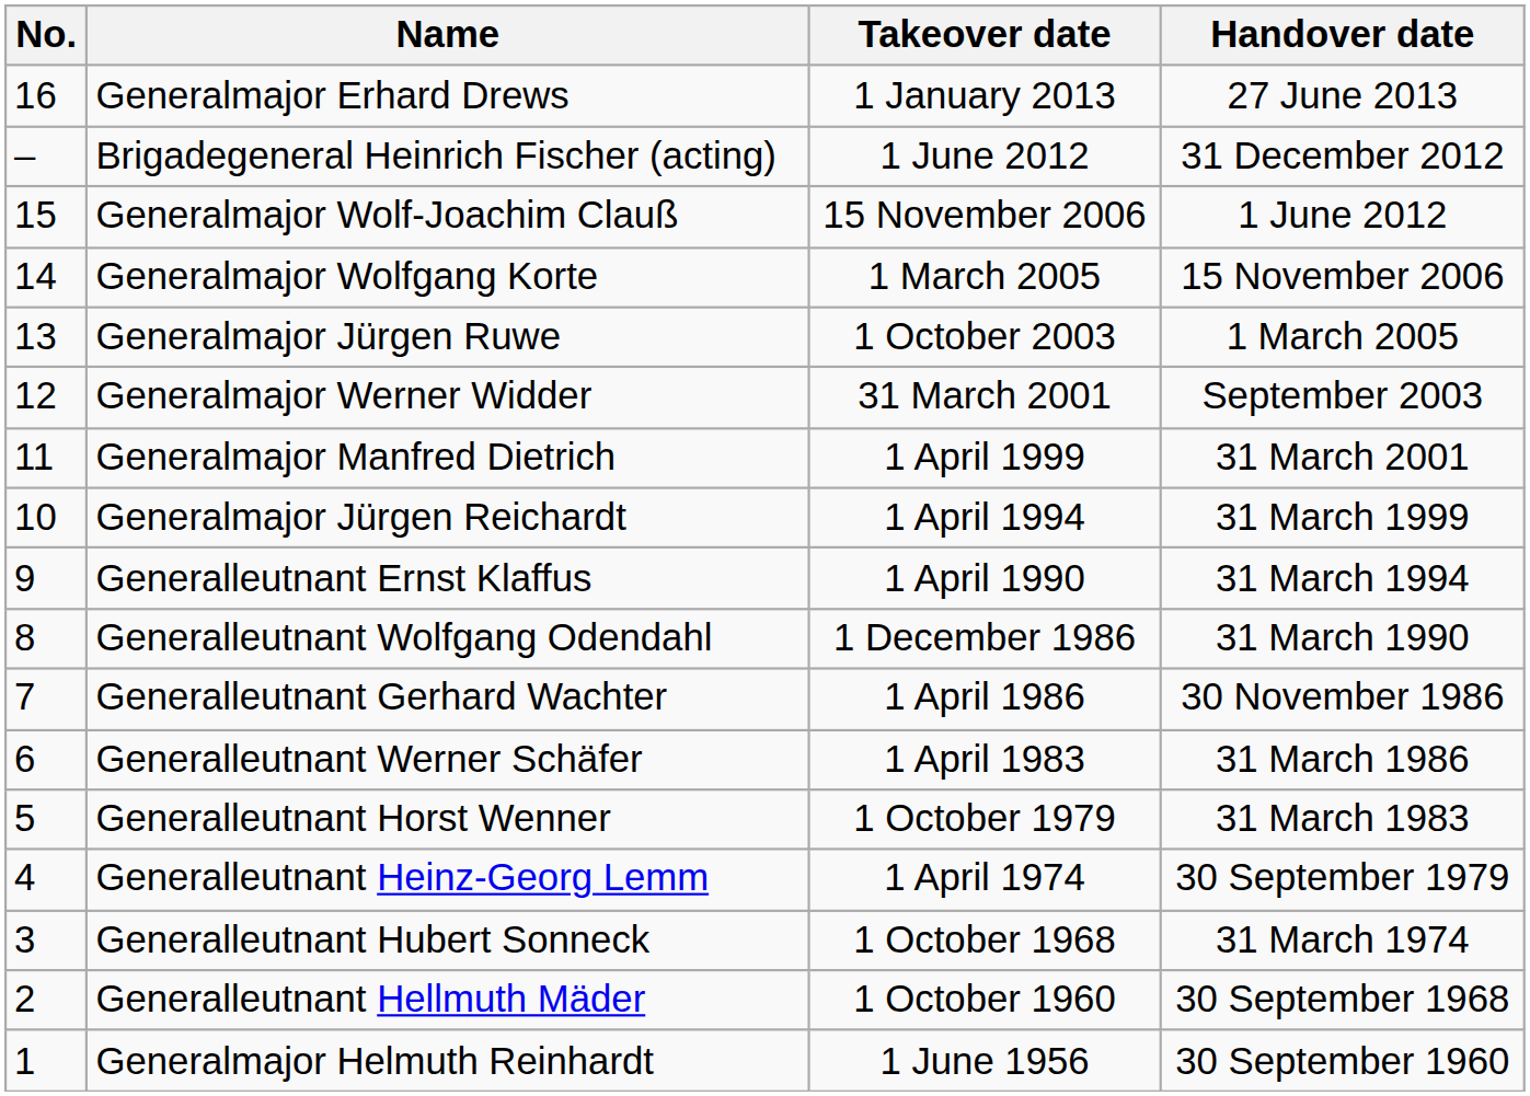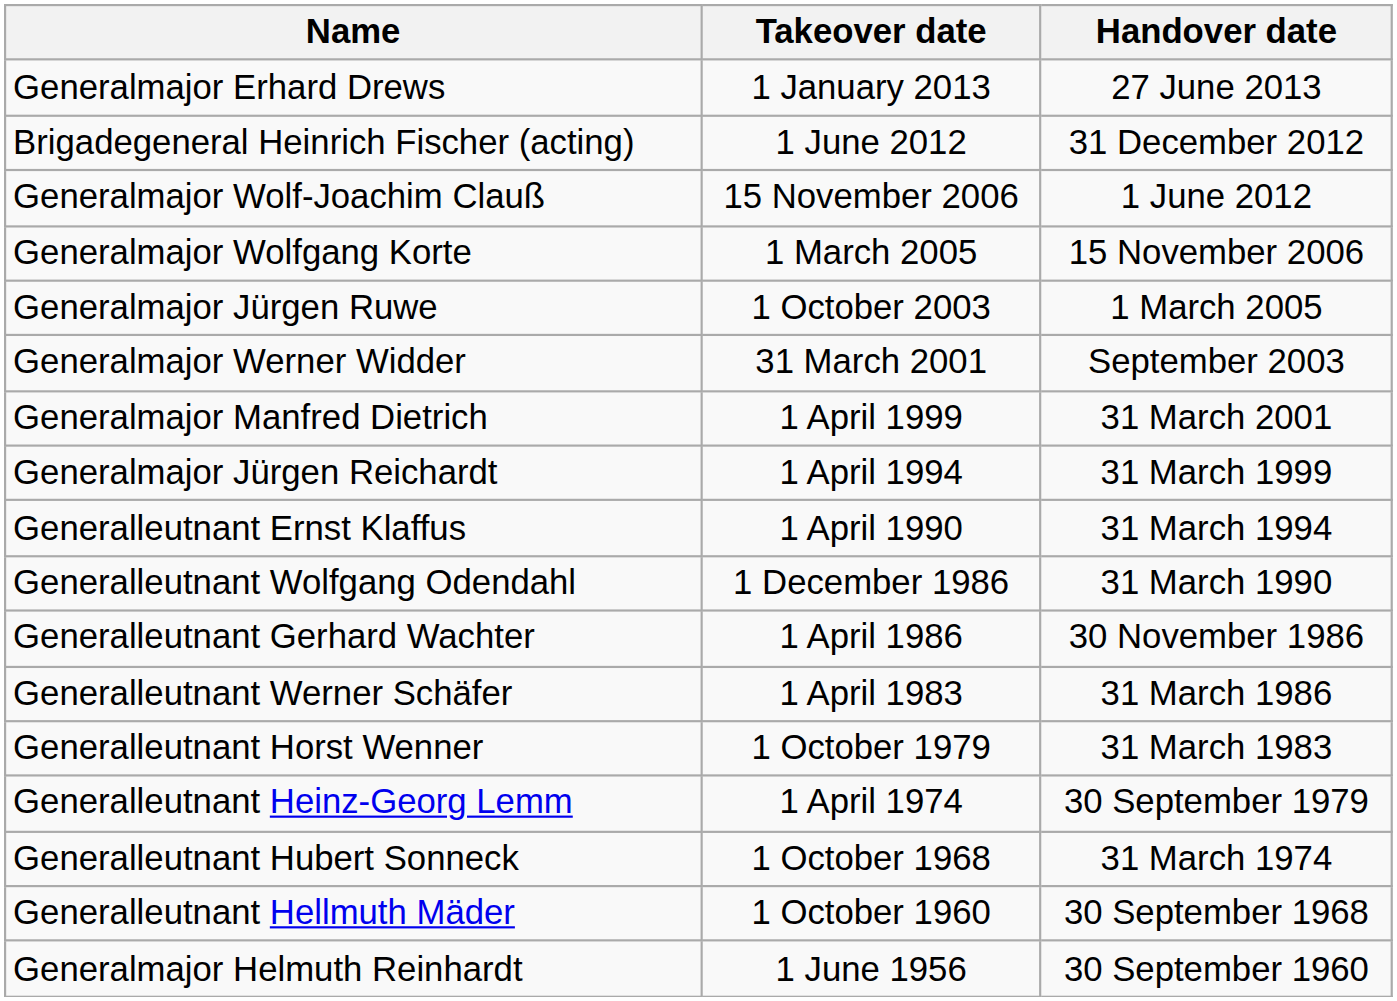 <table class="wikitable" style="min-width:40em">
 <tr>
-<th>No.</th>
 <th>Name</th>
 <th>Takeover date</th>
 <th>Handover date</th>
 </tr>
 <tr>
-<td>16</td>
 <td>Generalmajor Erhard Drews</td>
 <td align="center">1 January 2013</td>
 <td align="center">27 June 2013</td>
 </tr>
 <tr>
-<td>–</td>
 <td>Brigadegeneral Heinrich Fischer (acting)</td>
 <td align="center">1 June 2012</td>
 <td align="center">31 December 2012</td>
 </tr>
 <tr>
-<td>15</td>
 <td>Generalmajor Wolf-Joachim Clauß</td>
 <td align="center">15 November 2006</td>
 <td align="center">1 June 2012</td>
 </tr>
 <tr>
-<td>14</td>
 <td>Generalmajor Wolfgang Korte</td>
 <td align="center">1 March 2005</td>
 <td align="center">15 November 2006</td>
 </tr>
 <tr>
-<td>13</td>
 <td>Generalmajor Jürgen Ruwe</td>
 <td align="center">1 October 2003</td>
 <td align="center">1 March 2005</td>
 </tr>
 <tr>
-<td>12</td>
 <td>Generalmajor Werner Widder</td>
 <td align="center">31 March 2001</td>
 <td align="center">September 2003</td>
 </tr>
 <tr>
-<td>11</td>
 <td>Generalmajor Manfred Dietrich</td>
 <td align="center">1 April 1999</td>
 <td align="center">31 March 2001</td>
 </tr>
 <tr>
-<td>10</td>
 <td>Generalmajor Jürgen Reichardt</td>
 <td align="center">1 April 1994</td>
 <td align="center">31 March 1999</td>
 </tr>
 <tr>
-<td>9</td>
 <td>Generalleutnant Ernst Klaffus</td>
 <td align="center">1 April 1990</td>
 <td align="center">31 March 1994</td>
 </tr>
 <tr>
-<td>8</td>
 <td>Generalleutnant Wolfgang Odendahl</td>
 <td align="center">1 December 1986</td>
 <td align="center">31 March 1990</td>
 </tr>
 <tr>
-<td>7</td>
 <td>Generalleutnant Gerhard Wachter</td>
 <td align="center">1 April 1986</td>
 <td align="center">30 November 1986</td>
 </tr>
 <tr>
-<td>6</td>
 <td>Generalleutnant Werner Schäfer</td>
 <td align="center">1 April 1983</td>
 <td align="center">31 March 1986</td>
 </tr>
 <tr>
-<td>5</td>
 <td>Generalleutnant Horst Wenner</td>
 <td align="center">1 October 1979</td>
 <td align="center">31 March 1983</td>
 </tr>
 <tr>
-<td>4</td>
 <td>Generalleutnant <a href='#'>Heinz-Georg Lemm</a></td>
 <td align="center">1 April 1974</td>
 <td align="center">30 September 1979</td>
 </tr>
 <tr>
-<td>3</td>
 <td>Generalleutnant Hubert Sonneck</td>
 <td align="center">1 October 1968</td>
 <td align="center">31 March 1974</td>
 </tr>
 <tr>
-<td>2</td>
 <td>Generalleutnant <a href='#'>Hellmuth Mäder</a></td>
 <td align="center">1 October 1960</td>
 <td align="center">30 September 1968</td>
 </tr>
 <tr>
-<td>1</td>
 <td>Generalmajor Helmuth Reinhardt</td>
 <td align="center">1 June 1956</td>
 <td align="center">30 September 1960</td>
 </tr>
 </table>
